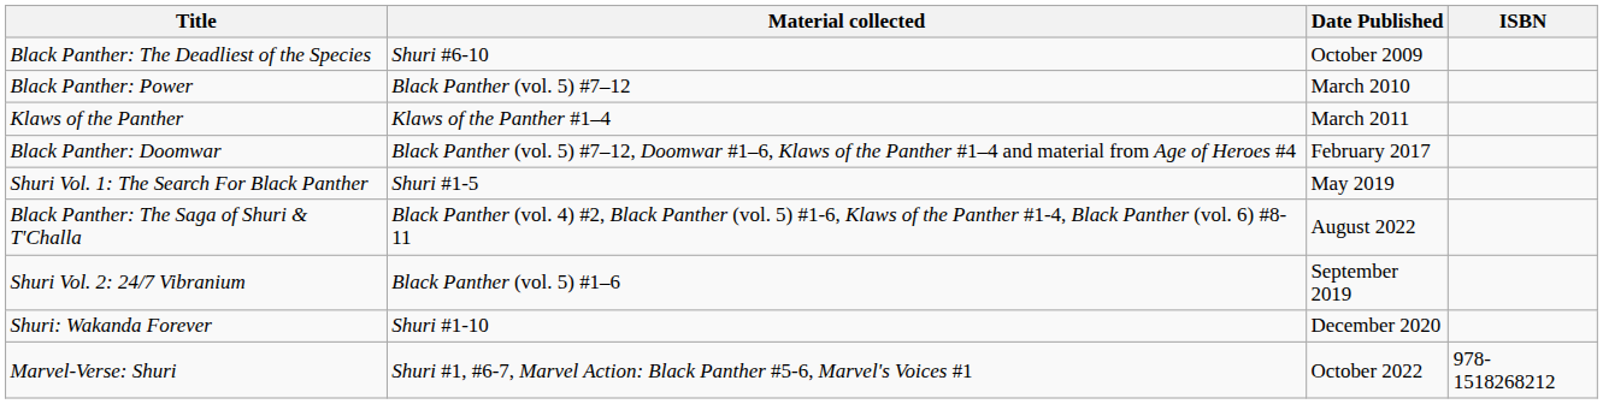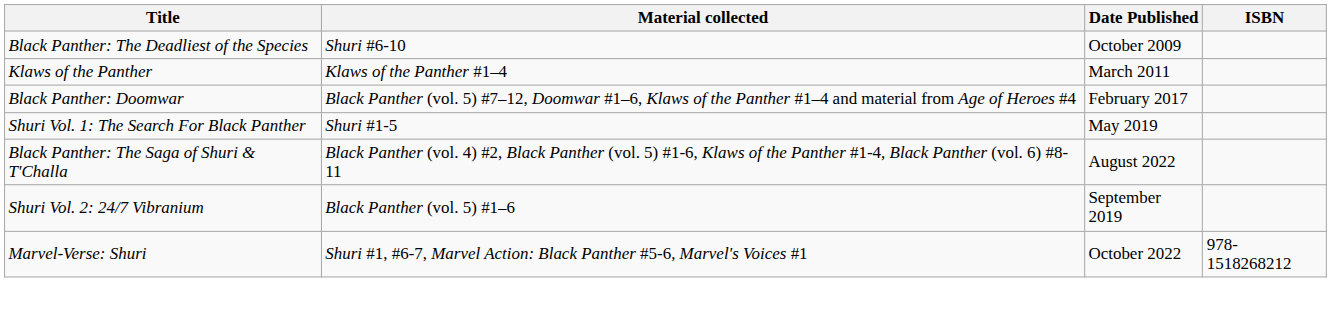 <table class="wikitable sortable">
 <tr>
 <th>Title</th>
 <th>Material collected</th>
 <th>Date Published</th>
 <th>ISBN</th>
 </tr>
 <tr>
 <td><em>Black Panther: The Deadliest of the Species</em></td>
 <td><em>Shuri</em> #6-10</td>
 <td>October 2009</td>
-<td></td>
-</tr>
-<tr>
-<td><em>Black Panther: Power</em></td>
-<td><em>Black Panther</em> (vol. 5) #7–12</td>
-<td>March 2010</td>
 <td></td>
 </tr>
 <tr>
 <td><em>Klaws of the Panther</em></td>
 <td><em>Klaws of the Panther</em> #1–4</td>
 <td>March 2011</td>
 <td></td>
 </tr>
 <tr>
 <td><em>Black Panther: Doomwar</em></td>
 <td><em>Black Panther</em> (vol. 5) #7–12, <em>Doomwar</em> #1–6, <em>Klaws of the Panther</em> #1–4 and material from <em>Age of Heroes</em> #4</td>
 <td>February 2017</td>
 <td></td>
 </tr>
 <tr>
 <td><em>Shuri Vol. 1: The Search For Black Panther</em></td>
 <td><em>Shuri</em> #1-5</td>
 <td>May 2019</td>
 <td></td>
 </tr>
 <tr>
 <td><em>Black Panther: The Saga of Shuri & T'Challa</em></td>
 <td><em>Black Panther</em> (vol. 4) #2, <em>Black Panther</em> (vol. 5) #1-6, <em>Klaws of the Panther</em> #1-4, <em>Black Panther</em> (vol. 6) #8-11</td>
 <td>August 2022</td>
 <td></td>
 </tr>
 <tr>
 <td><em>Shuri Vol. 2: 24/7 Vibranium</em></td>
 <td><em>Black Panther</em> (vol. 5) #1–6</td>
 <td>September 2019</td>
 <td></td>
 </tr>
 <tr>
-<td><em>Shuri: Wakanda Forever</em></td>
-<td><em>Shuri</em> #1-10</td>
-<td>December 2020</td>
-<td></td>
-</tr>
-<tr>
 <td><em>Marvel-Verse: Shuri</em></td>
 <td><em>Shuri</em> #1, #6-7, <em>Marvel Action: Black Panther</em> #5-6, <em>Marvel's Voices</em> #1</td>
 <td>October 2022</td>
 <td>978-1518268212</td>
 </tr>
 </table>
